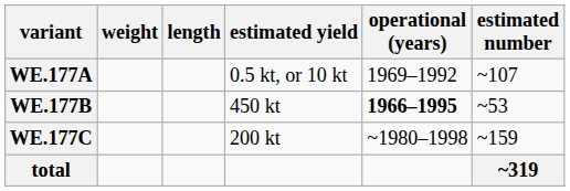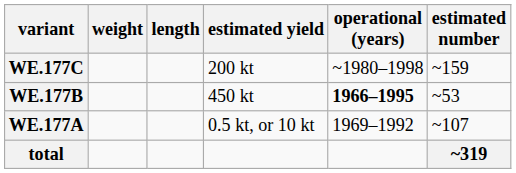 <table class=wikitable>
 <tr>
 <th>variant</th>
 <th>weight</th>
 <th>length</th>
 <th>estimated yield</th>
 <th>operational<br>(years)</th>
 <th>estimated<br>number</th>
 </tr>
 <tr>
-<th>WE.177A</th>
+<th>WE.177C</th>
 <td></td>
 <td></td>
-<td>0.5 kt, or 10 kt</td>
-<td>1969–1992</td>
-<td>~107</td>
+<td>200 kt</td>
+<td>~1980–1998</td>
+<td>~159</td>
 </tr>
 <tr>
 <th>WE.177B</th>
 <td></td>
 <td></td>
 <td>450 kt</td>
 <td><strong>1966–1995</strong></td>
 <td>~53</td>
 </tr>
 <tr>
-<th>WE.177C</th>
+<th>WE.177A</th>
 <td></td>
 <td></td>
-<td>200 kt</td>
-<td>~1980–1998</td>
-<td>~159</td>
+<td>0.5 kt, or 10 kt</td>
+<td>1969–1992</td>
+<td>~107</td>
 </tr>
 <tr>
 <th>total</th>
 <td></td>
 <td></td>
 <td></td>
 <td></td>
 <th>~319</th>
 </tr>
 </table>
